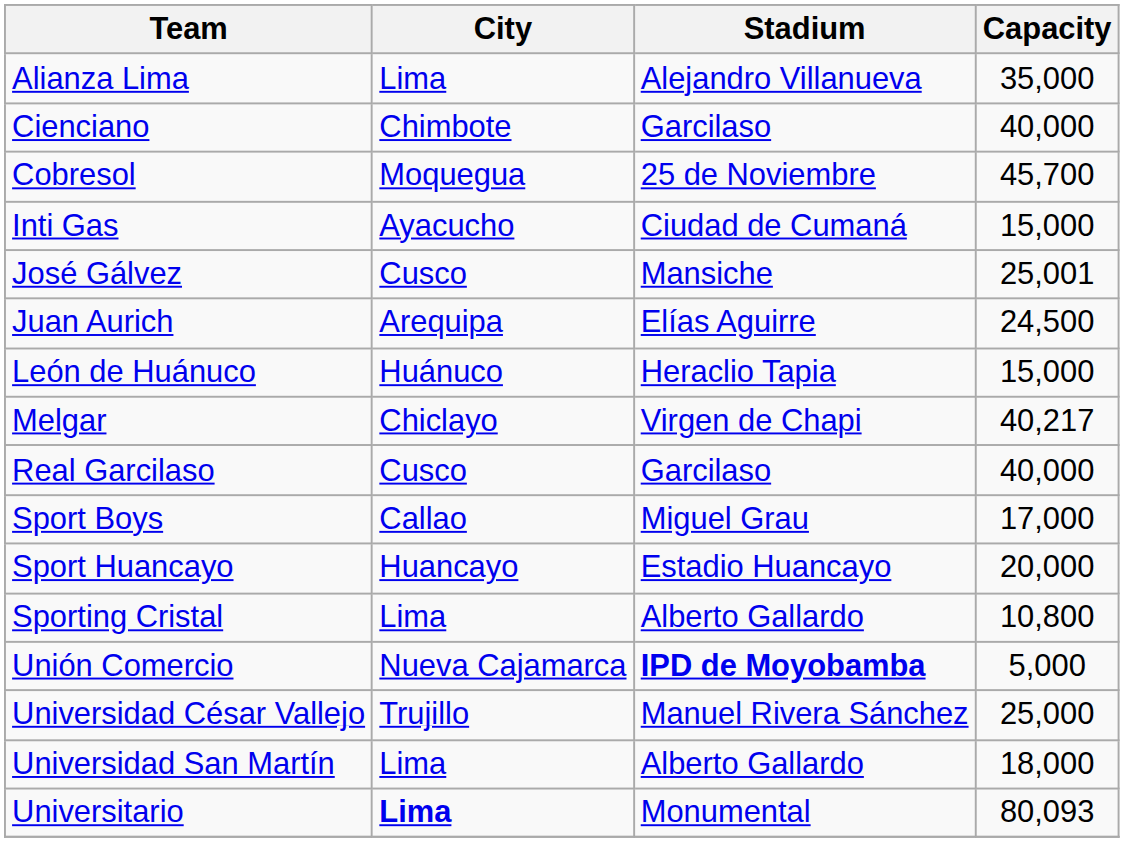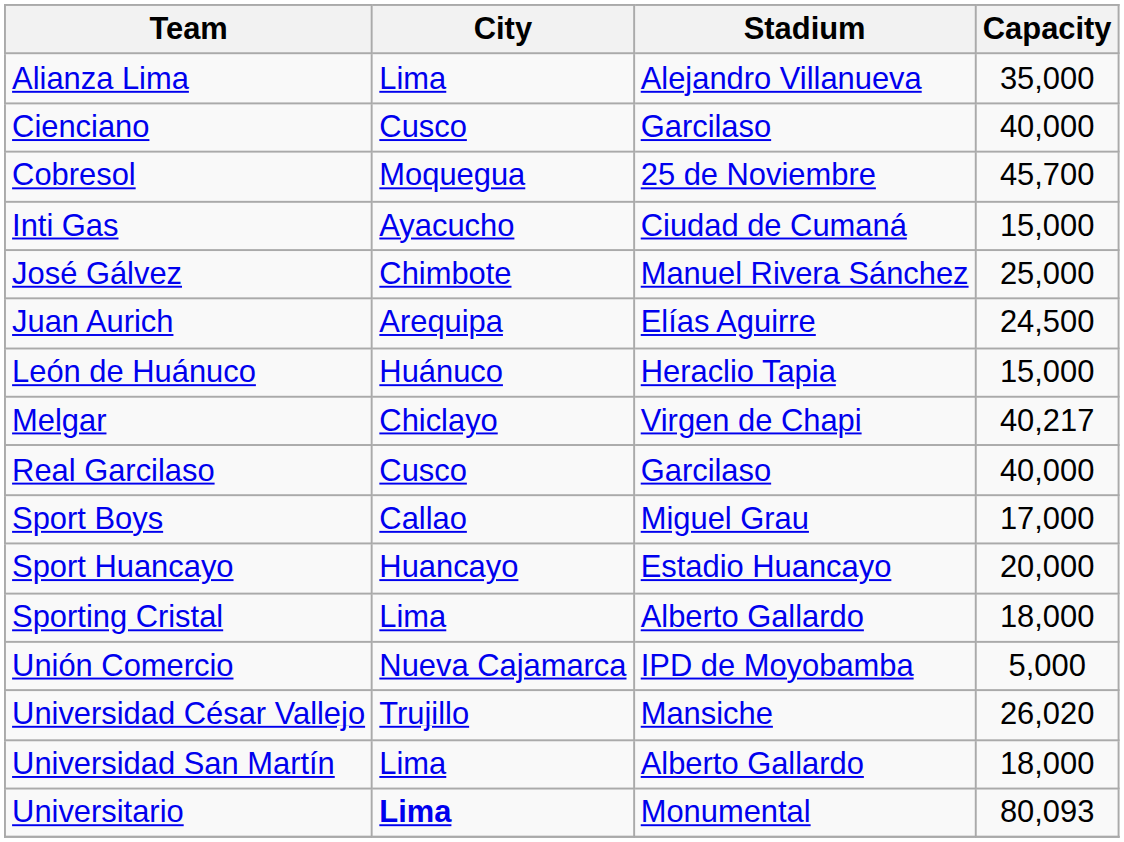 <table class="wikitable sortable">
 <tr>
 <th>Team</th>
 <th>City</th>
 <th>Stadium</th>
 <th>Capacity</th>
 </tr>
 <tr>
 <td><a href='#'>Alianza Lima</a></td>
 <td><a href='#'>Lima</a></td>
 <td><a href='#'>Alejandro Villanueva</a></td>
 <td align="center">35,000</td>
 </tr>
 <tr>
 <td><a href='#'>Cienciano</a></td>
-<td><a href='#'>Chimbote</a></td>
+<td><a href='#'>Cusco</a></td>
 <td><a href='#'>Garcilaso</a></td>
 <td align="center">40,000</td>
 </tr>
 <tr>
 <td><a href='#'>Cobresol</a></td>
 <td><a href='#'>Moquegua</a></td>
 <td><a href='#'>25 de Noviembre</a></td>
 <td align="center">45,700</td>
 </tr>
 <tr>
 <td><a href='#'>Inti Gas</a></td>
 <td><a href='#'>Ayacucho</a></td>
 <td><a href='#'>Ciudad de Cumaná</a></td>
 <td align="center">15,000</td>
 </tr>
 <tr>
 <td><a href='#'>José Gálvez</a></td>
-<td><a href='#'>Cusco</a></td>
-<td><a href='#'>Mansiche</a></td>
-<td align="center">25,001</td>
+<td><a href='#'>Chimbote</a></td>
+<td><a href='#'>Manuel Rivera Sánchez</a></td>
+<td align="center">25,000</td>
 </tr>
 <tr>
 <td><a href='#'>Juan Aurich</a></td>
 <td><a href='#'>Arequipa</a></td>
 <td><a href='#'>Elías Aguirre</a></td>
 <td align="center">24,500</td>
 </tr>
 <tr>
 <td><a href='#'>León de Huánuco</a></td>
 <td><a href='#'>Huánuco</a></td>
 <td><a href='#'>Heraclio Tapia</a></td>
 <td align="center">15,000</td>
 </tr>
 <tr>
 <td><a href='#'>Melgar</a></td>
 <td><a href='#'>Chiclayo</a></td>
 <td><a href='#'>Virgen de Chapi</a></td>
 <td align="center">40,217</td>
 </tr>
 <tr>
 <td><a href='#'>Real Garcilaso</a></td>
 <td><a href='#'>Cusco</a></td>
 <td><a href='#'>Garcilaso</a></td>
 <td align="center">40,000</td>
 </tr>
 <tr>
 <td><a href='#'>Sport Boys</a></td>
 <td><a href='#'>Callao</a></td>
 <td><a href='#'>Miguel Grau</a></td>
 <td align="center">17,000</td>
 </tr>
 <tr>
 <td><a href='#'>Sport Huancayo</a></td>
 <td><a href='#'>Huancayo</a></td>
 <td><a href='#'>Estadio Huancayo</a></td>
 <td align="center">20,000</td>
 </tr>
 <tr>
 <td><a href='#'>Sporting Cristal</a></td>
 <td><a href='#'>Lima</a></td>
 <td><a href='#'>Alberto Gallardo</a></td>
-<td align="center">10,800</td>
+<td align="center">18,000</td>
 </tr>
 <tr>
 <td><a href='#'>Unión Comercio</a></td>
 <td><a href='#'>Nueva Cajamarca</a></td>
-<td><strong><a href='#'>IPD de Moyobamba</a></strong></td>
+<td><a href='#'>IPD de Moyobamba</a></td>
 <td align="center">5,000</td>
 </tr>
 <tr>
 <td><a href='#'>Universidad César Vallejo</a></td>
 <td><a href='#'>Trujillo</a></td>
-<td><a href='#'>Manuel Rivera Sánchez</a></td>
-<td align="center">25,000</td>
+<td><a href='#'>Mansiche</a></td>
+<td align="center">26,020</td>
 </tr>
 <tr>
 <td><a href='#'>Universidad San Martín</a></td>
 <td><a href='#'>Lima</a></td>
 <td><a href='#'>Alberto Gallardo</a></td>
 <td align="center">18,000</td>
 </tr>
 <tr>
 <td><a href='#'>Universitario</a></td>
 <td><strong><a href='#'>Lima</a></strong></td>
 <td><a href='#'>Monumental</a></td>
 <td align="center">80,093</td>
 </tr>
 <tr>
 </tr>
 </table>
